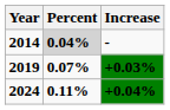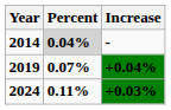 <table class="wikitable">
 <tr>
 <th><strong>Year</strong></th>
 <th><strong>Percent</strong></th>
 <th><strong>Increase</strong></th>
 </tr>
 <tr>
 <td><strong>2014</strong></td>
 <td style="background: lightgrey;"><strong>0.04%</strong></td>
 <td style="background:"><strong>-</strong></td>
 </tr>
 <tr>
 <td><strong>2019</strong></td>
 <td><strong>0.07%</strong></td>
-<td style="background: green"><strong>+0.03%</strong></td>
+<td style="background: green"><strong>+0.04%</strong></td>
 </tr>
 <tr>
 <td><strong>2024</strong></td>
 <td><strong>0.11%</strong></td>
-<td style="background: green"><strong>+0.04%</strong></td>
+<td style="background: green"><strong>+0.03%</strong></td>
 </tr>
 </table>
